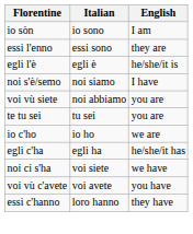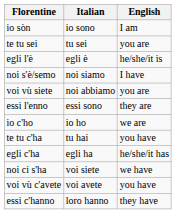 <table class="wikitable">
 <tr>
 <th>Florentine</th>
 <th>Italian</th>
 <th>English</th>
 </tr>
 <tr>
 <td>io sòn</td>
 <td>io sono</td>
 <td>I am</td>
 </tr>
 <tr>
-<td>essi l'enno</td>
-<td>essi sono</td>
-<td>they are</td>
+<td>te tu sei</td>
+<td>tu sei</td>
+<td>you are</td>
 </tr>
 <tr>
 <td>egli l'è</td>
 <td>egli è</td>
 <td>he/she/it is</td>
 </tr>
 <tr>
 <td>noi s'è/semo</td>
 <td>noi siamo</td>
 <td>I have</td>
 </tr>
 <tr>
 <td>voi vù siete</td>
 <td>noi abbiamo</td>
 <td>you are</td>
 </tr>
 <tr>
-<td>te tu sei</td>
-<td>tu sei</td>
-<td>you are</td>
+<td>essi l'enno</td>
+<td>essi sono</td>
+<td>they are</td>
 </tr>
 <tr>
 <td>io c'ho</td>
 <td>io ho</td>
 <td>we are</td>
+</tr>
+<tr>
+<td>te tu c'ha</td>
+<td>tu hai</td>
+<td>you have</td>
 </tr>
 <tr>
 <td>egli c'ha</td>
 <td>egli ha</td>
 <td>he/she/it has</td>
 </tr>
 <tr>
 <td>noi ci s'ha</td>
 <td>voi siete</td>
 <td>we have</td>
 </tr>
 <tr>
 <td>voi vù c'avete</td>
 <td>voi avete</td>
 <td>you have</td>
 </tr>
 <tr>
 <td>essi c'hanno</td>
 <td>loro hanno</td>
 <td>they have</td>
 </tr>
 </table>
